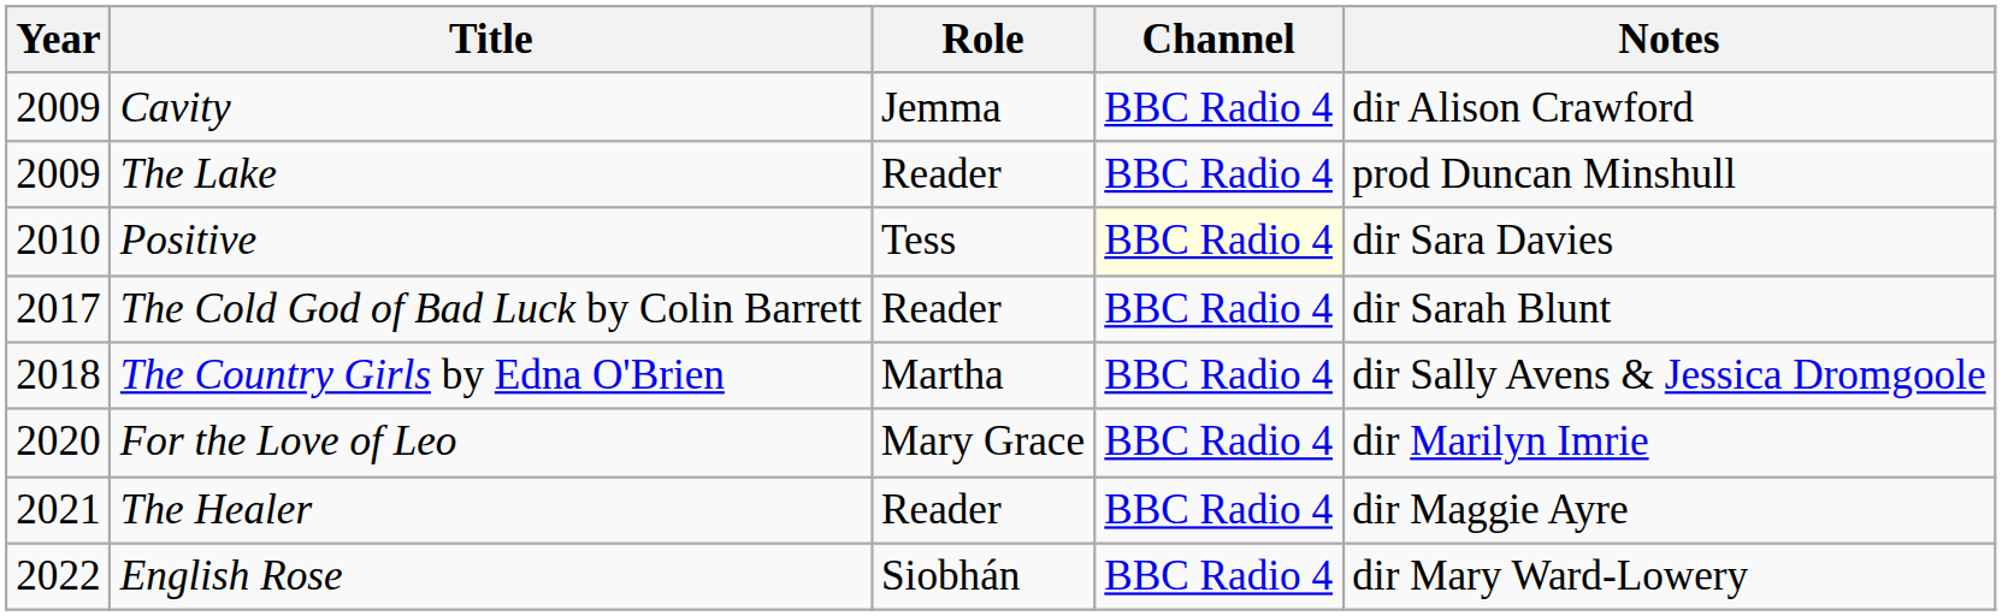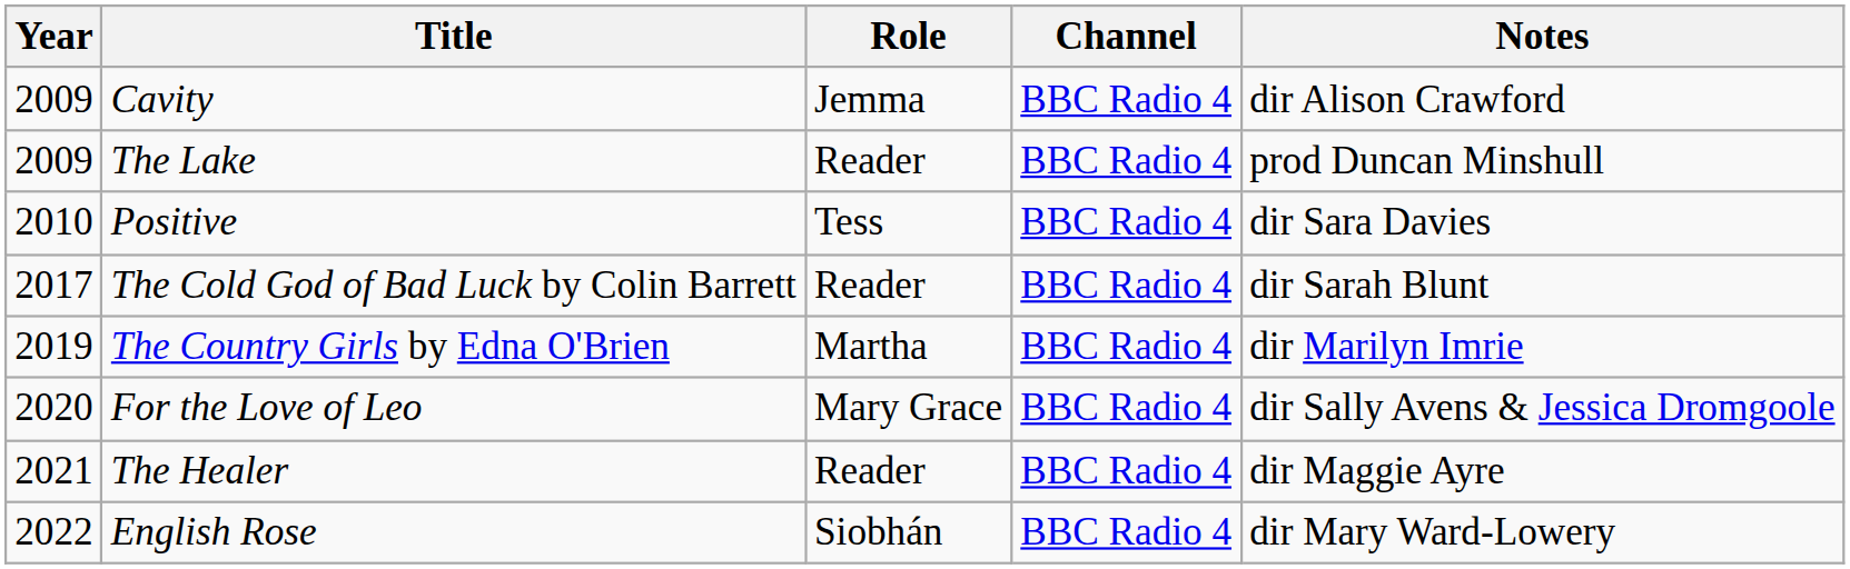 <table class="wikitable">
 <tr>
 <th>Year</th>
 <th>Title</th>
 <th>Role</th>
 <th>Channel</th>
 <th>Notes</th>
 </tr>
 <tr>
 <td>2009</td>
 <td><em>Cavity</em></td>
 <td>Jemma</td>
 <td><a href='#'>BBC Radio 4</a></td>
 <td>dir Alison Crawford</td>
 </tr>
 <tr>
 <td>2009</td>
 <td><em>The Lake</em></td>
 <td>Reader</td>
 <td><a href='#'>BBC Radio 4</a></td>
 <td>prod Duncan Minshull</td>
 </tr>
 <tr>
 <td>2010</td>
 <td><em>Positive</em></td>
 <td>Tess</td>
-<td style="background: lightyellow;"><a href='#'>BBC Radio 4</a></td>
+<td><a href='#'>BBC Radio 4</a></td>
 <td>dir Sara Davies</td>
 </tr>
 <tr>
 <td>2017</td>
 <td><em>The Cold God of Bad Luck</em> by Colin Barrett</td>
 <td>Reader</td>
 <td><a href='#'>BBC Radio 4</a></td>
 <td>dir Sarah Blunt</td>
 </tr>
 <tr>
-<td>2018</td>
+<td>2019</td>
 <td><em><a href='#'>The Country Girls</a></em> by <a href='#'>Edna O'Brien</a></td>
 <td>Martha</td>
 <td><a href='#'>BBC Radio 4</a></td>
-<td>dir Sally Avens & <a href='#'>Jessica Dromgoole</a></td>
+<td>dir <a href='#'>Marilyn Imrie</a></td>
 </tr>
 <tr>
 <td>2020</td>
 <td><em>For the Love of Leo</em></td>
 <td>Mary Grace</td>
 <td><a href='#'>BBC Radio 4</a></td>
-<td>dir <a href='#'>Marilyn Imrie</a></td>
+<td>dir Sally Avens & <a href='#'>Jessica Dromgoole</a></td>
 </tr>
 <tr>
 <td>2021</td>
 <td><em>The Healer</em></td>
 <td>Reader</td>
 <td><a href='#'>BBC Radio 4</a></td>
 <td>dir Maggie Ayre</td>
 </tr>
 <tr>
 <td>2022</td>
 <td><em>English Rose</em></td>
 <td>Siobhán</td>
 <td><a href='#'>BBC Radio 4</a></td>
 <td>dir Mary Ward-Lowery</td>
 </tr>
 </table>
